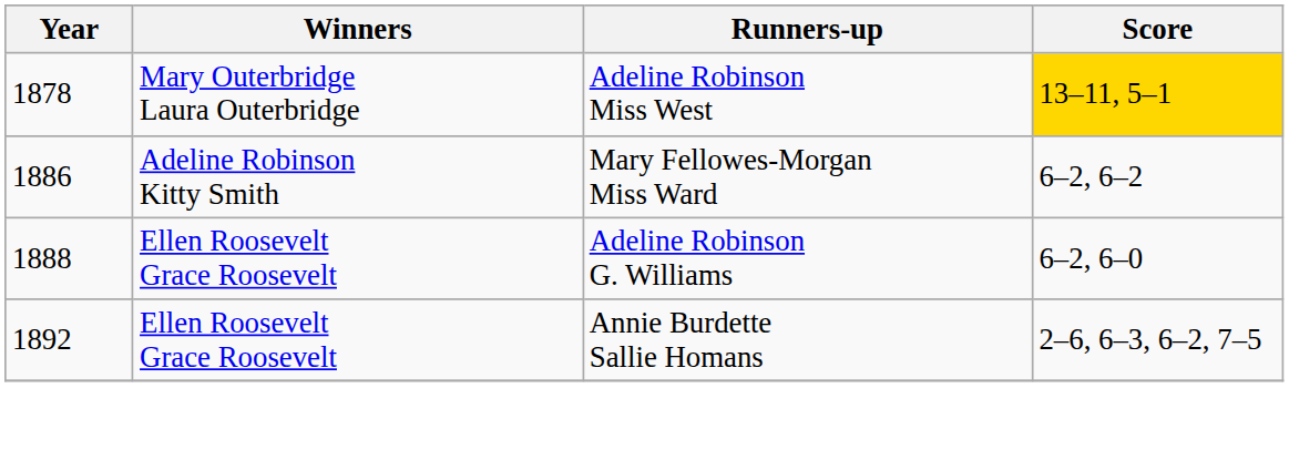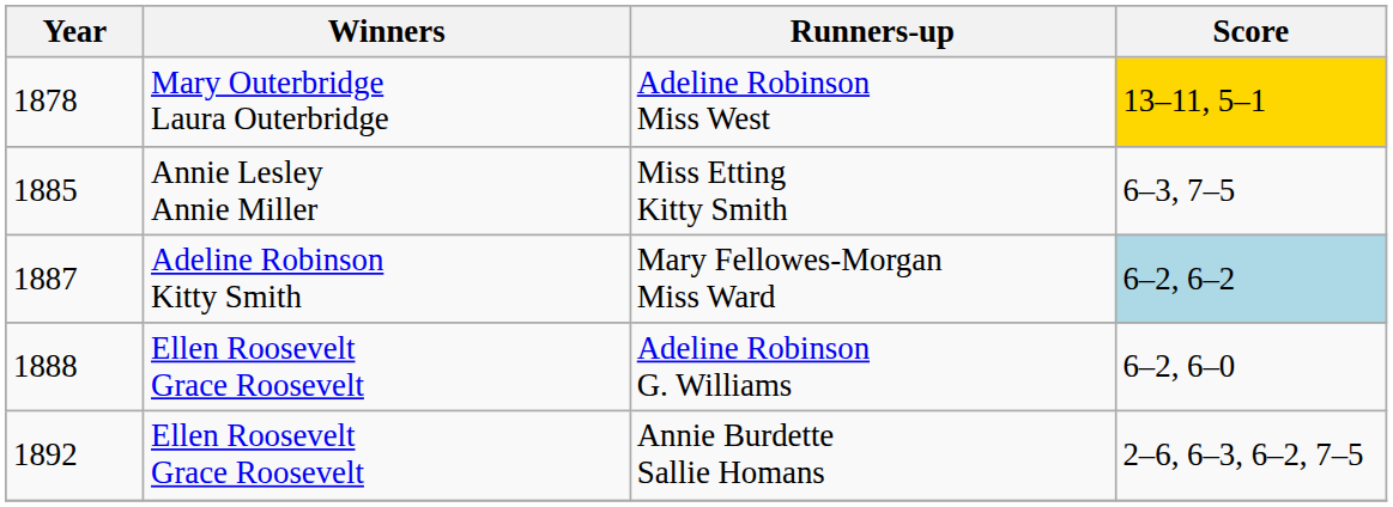 <table class="wikitable" style="font-size:98%;">
 <tr>
 <th style="width:60px;">Year</th>
 <th style="width:230px;">Winners</th>
 <th style="width:230px;">Runners-up</th>
 <th style="width:125px;">Score</th>
 </tr>
 <tr>
 <td>1878</td>
 <td> <a href='#'>Mary Outerbridge</a><br>  Laura Outerbridge</td>
 <td> <a href='#'>Adeline Robinson</a><br>  Miss West</td>
 <td style="background: gold;">13–11, 5–1</td>
 </tr>
 <tr>
-<td>1886</td>
+<td>1885</td>
+<td> Annie Lesley<br>  Annie Miller</td>
+<td> Miss Etting<br>  Kitty Smith</td>
+<td>6–3, 7–5</td>
+</tr>
+<tr>
+<td>1887</td>
 <td> <a href='#'>Adeline Robinson</a><br>  Kitty Smith</td>
 <td> Mary Fellowes-Morgan<br>  Miss Ward</td>
-<td>6–2, 6–2</td>
+<td style="background: lightblue;">6–2, 6–2</td>
 </tr>
 <tr>
 <td>1888</td>
 <td> <a href='#'>Ellen Roosevelt</a><br>  <a href='#'>Grace Roosevelt</a></td>
 <td> <a href='#'>Adeline Robinson</a><br>  G. Williams</td>
 <td>6–2, 6–0</td>
 </tr>
 <tr>
 <td>1892</td>
 <td> <a href='#'>Ellen Roosevelt</a><br>  <a href='#'>Grace Roosevelt</a></td>
 <td> Annie Burdette<br>  Sallie Homans</td>
 <td>2–6, 6–3, 6–2, 7–5</td>
 </tr>
 <tr>
 </tr>
 </table>
